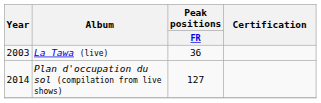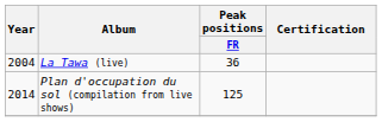 <table class="wikitable">
 <tr>
 <th align="center" rowspan="2" width="10">Year</th>
 <th align="center" rowspan="2" width="180">Album</th>
 <th align="center" colspan="1" width="30">Peak positions</th>
 <th align="center" rowspan="2" width="120">Certification</th>
 </tr>
 <tr>
 <th scope="col" style="width:3em;font-size:90%;"><a href='#'>FR</a><br></th>
 </tr>
 <tr>
-<td align="center" rowspan="1">2003</td>
+<td align="center" rowspan="1">2004</td>
 <td><em><a href='#'>La Tawa</a></em> <small>(live)</small></td>
 <td align="center">36</td>
 <td align="center"></td>
 </tr>
 <tr>
 <td align="center" rowspan="1">2014</td>
 <td><em>Plan d'occupation du sol</em> <small>(compilation from live shows)</small></td>
-<td align="center">127</td>
+<td align="center">125</td>
 <td align="center"></td>
 </tr>
 <tr>
 </tr>
 </table>
